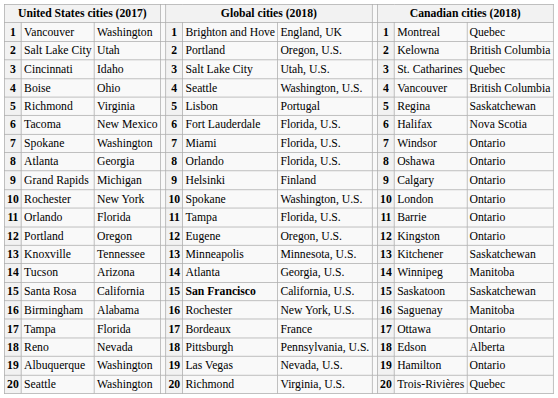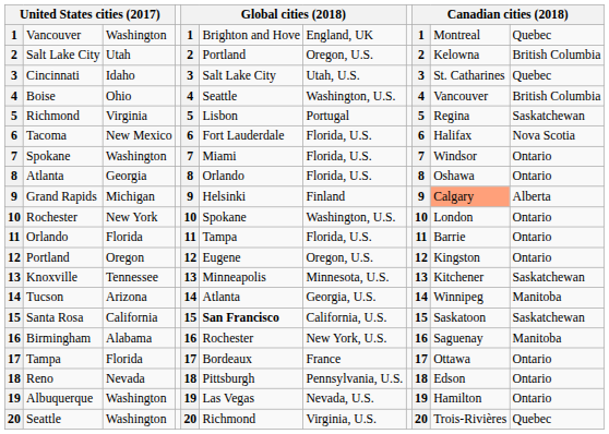 <table class="wikitable">
 <tr>
 <th colspan="3">United States cities (2017)</th>
 <td></td>
 <th colspan="3">Global cities (2018)</th>
 <td></td>
 <th colspan="3">Canadian cities (2018)</th>
 </tr>
 <tr>
 <th>1</th>
 <td>Vancouver</td>
 <td>Washington</td>
 <td></td>
 <th>1</th>
 <td>Brighton and Hove</td>
 <td>England, UK</td>
 <td></td>
 <th>1</th>
 <td>Montreal</td>
 <td>Quebec</td>
 </tr>
 <tr>
 <th>2</th>
 <td>Salt Lake City</td>
 <td>Utah</td>
 <td></td>
 <th>2</th>
 <td>Portland</td>
 <td>Oregon, U.S.</td>
 <td></td>
 <th>2</th>
 <td>Kelowna</td>
 <td>British Columbia</td>
 </tr>
 <tr>
 <th>3</th>
 <td>Cincinnati</td>
 <td>Idaho</td>
 <td></td>
 <th>3</th>
 <td>Salt Lake City</td>
 <td>Utah, U.S.</td>
 <td></td>
 <th>3</th>
 <td>St. Catharines</td>
 <td>Quebec</td>
 </tr>
 <tr>
 <th>4</th>
 <td>Boise</td>
 <td>Ohio</td>
 <td></td>
 <th>4</th>
 <td>Seattle</td>
 <td>Washington, U.S.</td>
 <td></td>
 <th>4</th>
 <td>Vancouver</td>
 <td>British Columbia</td>
 </tr>
 <tr>
 <th>5</th>
 <td>Richmond</td>
 <td>Virginia</td>
 <td></td>
 <th>5</th>
 <td>Lisbon</td>
 <td>Portugal</td>
 <td></td>
 <th>5</th>
 <td>Regina</td>
 <td>Saskatchewan</td>
 </tr>
 <tr>
 <th>6</th>
 <td>Tacoma</td>
 <td>New Mexico</td>
 <td></td>
 <th>6</th>
 <td>Fort Lauderdale</td>
 <td>Florida, U.S.</td>
 <td></td>
 <th>6</th>
 <td>Halifax</td>
 <td>Nova Scotia</td>
 </tr>
 <tr>
 <th>7</th>
 <td>Spokane</td>
 <td>Washington</td>
 <td></td>
 <th>7</th>
 <td>Miami</td>
 <td>Florida, U.S.</td>
 <td></td>
 <th>7</th>
 <td>Windsor</td>
 <td>Ontario</td>
 </tr>
 <tr>
 <th>8</th>
 <td>Atlanta</td>
 <td>Georgia</td>
 <td></td>
 <th>8</th>
 <td>Orlando</td>
 <td>Florida, U.S.</td>
 <td></td>
 <th>8</th>
 <td>Oshawa</td>
 <td>Ontario</td>
 </tr>
 <tr>
 <th>9</th>
 <td>Grand Rapids</td>
 <td>Michigan</td>
 <td></td>
 <th>9</th>
 <td>Helsinki</td>
 <td>Finland</td>
 <td></td>
 <th>9</th>
-<td>Calgary</td>
-<td>Ontario</td>
+<td style="background: lightsalmon;">Calgary</td>
+<td>Alberta</td>
 </tr>
 <tr>
 <th>10</th>
 <td>Rochester</td>
 <td>New York</td>
 <td></td>
 <th>10</th>
 <td>Spokane</td>
 <td>Washington, U.S.</td>
 <td></td>
 <th>10</th>
 <td>London</td>
 <td>Ontario</td>
 </tr>
 <tr>
 <th>11</th>
 <td>Orlando</td>
 <td>Florida</td>
 <td></td>
 <th>11</th>
 <td>Tampa</td>
 <td>Florida, U.S.</td>
 <td></td>
 <th>11</th>
 <td>Barrie</td>
 <td>Ontario</td>
 </tr>
 <tr>
 <th>12</th>
 <td>Portland</td>
 <td>Oregon</td>
 <td></td>
 <th>12</th>
 <td>Eugene</td>
 <td>Oregon, U.S.</td>
 <td></td>
 <th>12</th>
 <td>Kingston</td>
 <td>Ontario</td>
 </tr>
 <tr>
 <th>13</th>
 <td>Knoxville</td>
 <td>Tennessee</td>
 <td></td>
 <th>13</th>
 <td>Minneapolis</td>
 <td>Minnesota, U.S.</td>
 <td></td>
 <th>13</th>
 <td>Kitchener</td>
 <td>Saskatchewan</td>
 </tr>
 <tr>
 <th>14</th>
 <td>Tucson</td>
 <td>Arizona</td>
 <td></td>
 <th>14</th>
 <td>Atlanta</td>
 <td>Georgia, U.S.</td>
 <td></td>
 <th>14</th>
 <td>Winnipeg</td>
 <td>Manitoba</td>
 </tr>
 <tr>
 <th>15</th>
 <td>Santa Rosa</td>
 <td>California</td>
 <td></td>
 <th>15</th>
 <td><strong>San Francisco</strong></td>
 <td>California, U.S.</td>
 <td></td>
 <th>15</th>
 <td>Saskatoon</td>
 <td>Saskatchewan</td>
 </tr>
 <tr>
 <th>16</th>
 <td>Birmingham</td>
 <td>Alabama</td>
 <td></td>
 <th>16</th>
 <td>Rochester</td>
 <td>New York, U.S.</td>
 <td></td>
 <th>16</th>
 <td>Saguenay</td>
 <td>Manitoba</td>
 </tr>
 <tr>
 <th>17</th>
 <td>Tampa</td>
 <td>Florida</td>
 <td></td>
 <th>17</th>
 <td>Bordeaux</td>
 <td>France</td>
 <td></td>
 <th>17</th>
 <td>Ottawa</td>
 <td>Ontario</td>
 </tr>
 <tr>
 <th>18</th>
 <td>Reno</td>
 <td>Nevada</td>
 <td></td>
 <th>18</th>
 <td>Pittsburgh</td>
 <td>Pennsylvania, U.S.</td>
 <td></td>
 <th>18</th>
 <td>Edson</td>
-<td>Alberta</td>
+<td>Ontario</td>
 </tr>
 <tr>
 <th>19</th>
 <td>Albuquerque</td>
 <td>Washington</td>
 <td></td>
 <th>19</th>
 <td>Las Vegas</td>
 <td>Nevada, U.S.</td>
 <td></td>
 <th>19</th>
 <td>Hamilton</td>
 <td>Ontario</td>
 </tr>
 <tr>
 <th>20</th>
 <td>Seattle</td>
 <td>Washington</td>
 <td></td>
 <th>20</th>
 <td>Richmond</td>
 <td>Virginia, U.S.</td>
 <td></td>
 <th>20</th>
 <td>Trois-Rivières</td>
 <td>Quebec</td>
 </tr>
 </table>
